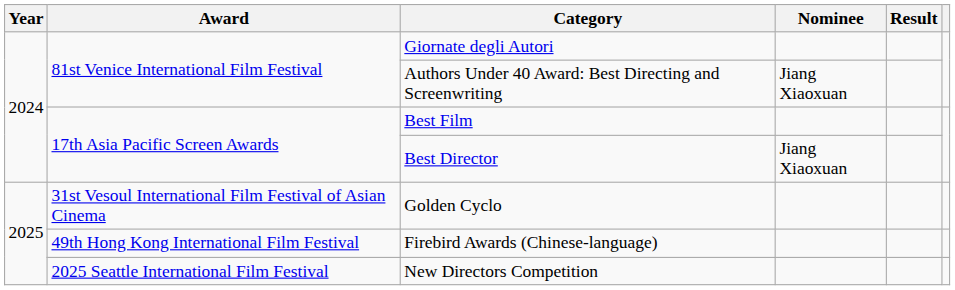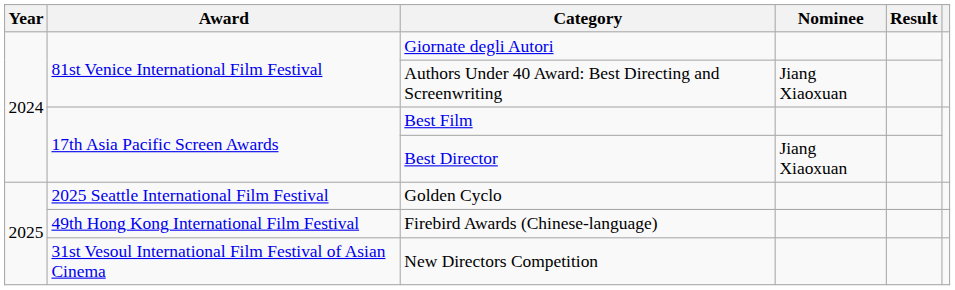 <table class="wikitable plainrowheaders">
 <tr>
 <th scope="col">Year</th>
 <th scope="col">Award</th>
 <th scope="col">Category</th>
 <th scope="col">Nominee</th>
 <th scope="col">Result</th>
 <th scope="col"></th>
 </tr>
 <tr>
 <td rowspan="4">2024</td>
 <td rowspan="2"><a href='#'>81st Venice International Film Festival</a></td>
 <td><a href='#'>Giornate degli Autori</a></td>
 <td></td>
 <td></td>
 <td rowspan="2"></td>
 </tr>
 <tr>
 <td>Authors Under 40 Award: Best Directing and Screenwriting</td>
 <td>Jiang Xiaoxuan</td>
 <td></td>
 </tr>
 <tr>
 <td rowspan="2"><a href='#'>17th Asia Pacific Screen Awards</a></td>
 <td><a href='#'>Best Film</a></td>
 <td></td>
 <td></td>
 <td rowspan="2"></td>
 </tr>
 <tr>
 <td><a href='#'>Best Director</a></td>
 <td>Jiang Xiaoxuan</td>
 <td></td>
 </tr>
 <tr>
 <td rowspan="3">2025</td>
-<td><a href='#'>31st Vesoul International Film Festival of Asian Cinema</a></td>
+<td><a href='#'>2025 Seattle International Film Festival</a></td>
 <td>Golden Cyclo</td>
 <td></td>
 <td></td>
 <td></td>
 </tr>
 <tr>
 <td><a href='#'>49th Hong Kong International Film Festival</a></td>
 <td>Firebird Awards (Chinese-language)</td>
 <td></td>
 <td></td>
 <td></td>
 </tr>
 <tr>
-<td><a href='#'>2025 Seattle International Film Festival</a></td>
+<td><a href='#'>31st Vesoul International Film Festival of Asian Cinema</a></td>
 <td>New Directors Competition</td>
 <td></td>
 <td></td>
 <td></td>
 </tr>
 </table>
